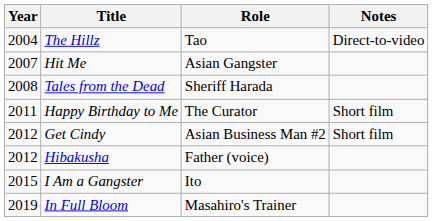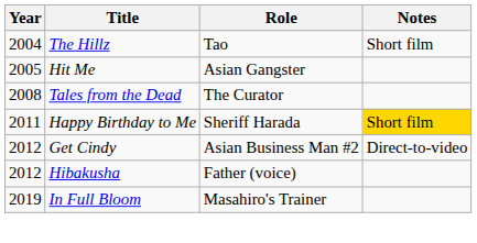 <table class="wikitable sortable">
 <tr>
 <th>Year</th>
 <th>Title</th>
 <th>Role</th>
 <th>Notes</th>
 </tr>
 <tr>
 <td>2004</td>
 <td><em><a href='#'>The Hillz</a></em></td>
 <td>Tao</td>
-<td>Direct-to-video</td>
+<td>Short film</td>
 </tr>
 <tr>
-<td>2007</td>
+<td>2005</td>
 <td><em>Hit Me</em></td>
 <td>Asian Gangster</td>
 <td></td>
 </tr>
 <tr>
 <td>2008</td>
 <td><em><a href='#'>Tales from the Dead</a></em></td>
-<td>Sheriff Harada</td>
+<td>The Curator</td>
 <td></td>
 </tr>
 <tr>
 <td>2011</td>
 <td><em>Happy Birthday to Me</em></td>
-<td>The Curator</td>
-<td>Short film</td>
+<td>Sheriff Harada</td>
+<td style="background: gold;">Short film</td>
 </tr>
 <tr>
 <td>2012</td>
 <td><em>Get Cindy</em></td>
 <td>Asian Business Man #2</td>
-<td>Short film</td>
+<td>Direct-to-video</td>
 </tr>
 <tr>
 <td>2012</td>
 <td><em><a href='#'>Hibakusha</a></em></td>
 <td>Father (voice)</td>
-<td></td>
-</tr>
-<tr>
-<td>2015</td>
-<td><em>I Am a Gangster</em></td>
-<td>Ito</td>
 <td></td>
 </tr>
 <tr>
 <td>2019</td>
 <td><em><a href='#'>In Full Bloom</a></em></td>
 <td>Masahiro's Trainer</td>
 <td></td>
 </tr>
 </table>
